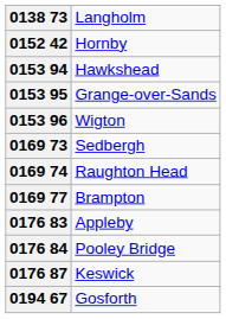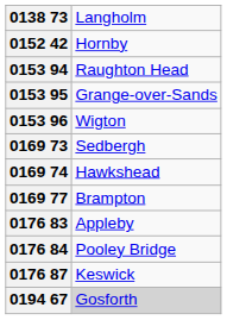 <table class="wikitable" style="width: auto; margin-left: 1.5em;">
 <tr>
 <th scope="row">0138 73</th>
 <td><a href='#'>Langholm</a></td>
 </tr>
 <tr>
 <th scope="row">0152 42</th>
 <td><a href='#'>Hornby</a></td>
 </tr>
 <tr>
 <th scope="row">0153 94</th>
-<td><a href='#'>Hawkshead</a></td>
+<td><a href='#'>Raughton Head</a></td>
 </tr>
 <tr>
 <th scope="row">0153 95</th>
 <td><a href='#'>Grange-over-Sands</a></td>
 </tr>
 <tr>
 <th scope="row">0153 96</th>
 <td><a href='#'>Wigton</a></td>
 </tr>
 <tr>
 <th scope="row">0169 73</th>
 <td><a href='#'>Sedbergh</a></td>
 </tr>
 <tr>
 <th scope="row">0169 74</th>
-<td><a href='#'>Raughton Head</a></td>
+<td><a href='#'>Hawkshead</a></td>
 </tr>
 <tr>
 <th scope="row">0169 77</th>
 <td><a href='#'>Brampton</a></td>
 </tr>
 <tr>
 <th scope="row">0176 83</th>
 <td><a href='#'>Appleby</a></td>
 </tr>
 <tr>
 <th scope="row">0176 84</th>
 <td><a href='#'>Pooley Bridge</a></td>
 </tr>
 <tr>
 <th scope="row">0176 87</th>
 <td><a href='#'>Keswick</a></td>
 </tr>
 <tr>
 <th scope="row">0194 67</th>
-<td><a href='#'>Gosforth</a></td>
+<td style="background: lightgrey;"><a href='#'>Gosforth</a></td>
 </tr>
 </table>
